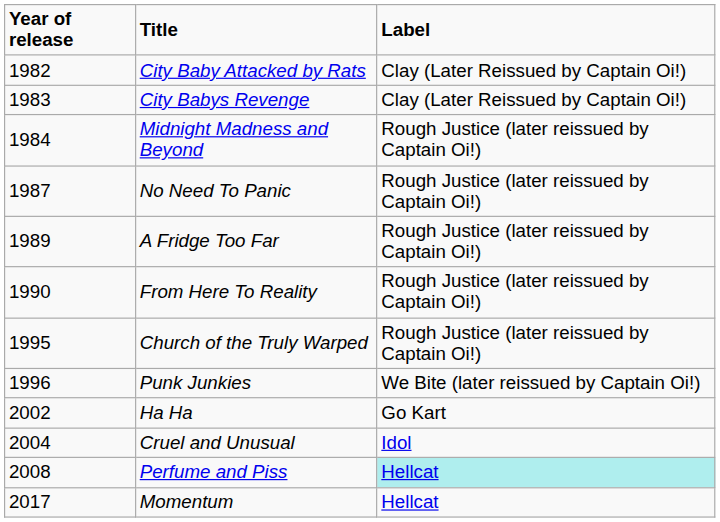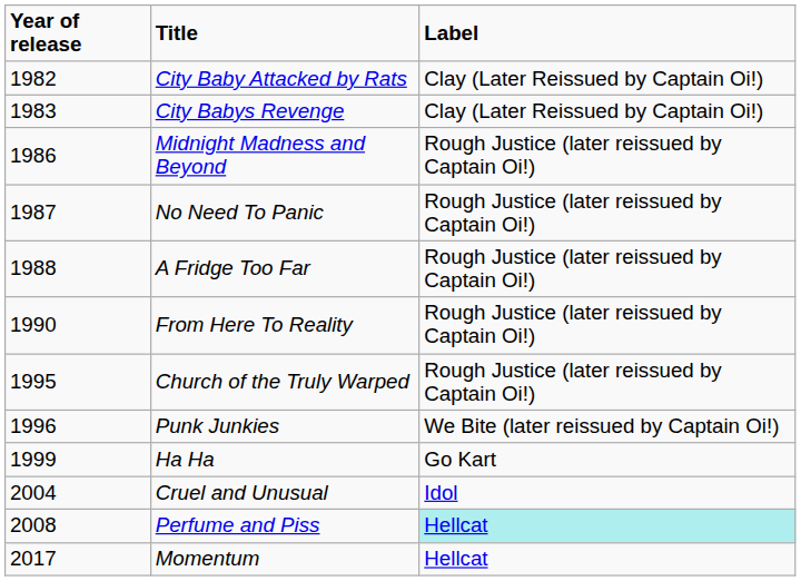 <table class="wikitable">
 <tr>
 <td><strong>Year of release</strong></td>
 <td><strong>Title</strong></td>
 <td><strong>Label</strong></td>
 </tr>
 <tr>
 <td>1982</td>
 <td><em><a href='#'>City Baby Attacked by Rats</a></em></td>
 <td>Clay (Later Reissued by Captain Oi!)</td>
 </tr>
 <tr>
 <td>1983</td>
 <td><em><a href='#'>City Babys Revenge</a></em></td>
 <td>Clay (Later Reissued by Captain Oi!)</td>
 </tr>
 <tr>
-<td>1984</td>
+<td>1986</td>
 <td><em><a href='#'>Midnight Madness and Beyond</a></em></td>
 <td>Rough Justice (later reissued by Captain Oi!)</td>
 </tr>
 <tr>
 <td>1987</td>
 <td><em>No Need To Panic</em></td>
 <td>Rough Justice (later reissued by Captain Oi!)</td>
 </tr>
 <tr>
-<td>1989</td>
+<td>1988</td>
 <td><em>A Fridge Too Far</em></td>
 <td>Rough Justice (later reissued by Captain Oi!)</td>
 </tr>
 <tr>
 <td>1990</td>
 <td><em>From Here To Reality</em></td>
 <td>Rough Justice (later reissued by Captain Oi!)</td>
 </tr>
 <tr>
 <td>1995</td>
 <td><em>Church of the Truly Warped</em></td>
 <td>Rough Justice (later reissued by Captain Oi!)</td>
 </tr>
 <tr>
 <td>1996</td>
 <td><em>Punk Junkies</em></td>
 <td>We Bite (later reissued by Captain Oi!)</td>
 </tr>
 <tr>
-<td>2002</td>
+<td>1999</td>
 <td><em>Ha Ha</em></td>
 <td>Go Kart</td>
 </tr>
 <tr>
 <td>2004</td>
 <td><em>Cruel and Unusual</em></td>
 <td><a href='#'>Idol</a></td>
 </tr>
 <tr>
 <td>2008</td>
 <td><em><a href='#'>Perfume and Piss</a></em></td>
 <td style="background: paleturquoise;"><a href='#'>Hellcat</a></td>
 </tr>
 <tr>
 <td>2017</td>
 <td><em>Momentum</em></td>
 <td><a href='#'>Hellcat</a></td>
 </tr>
 </table>
